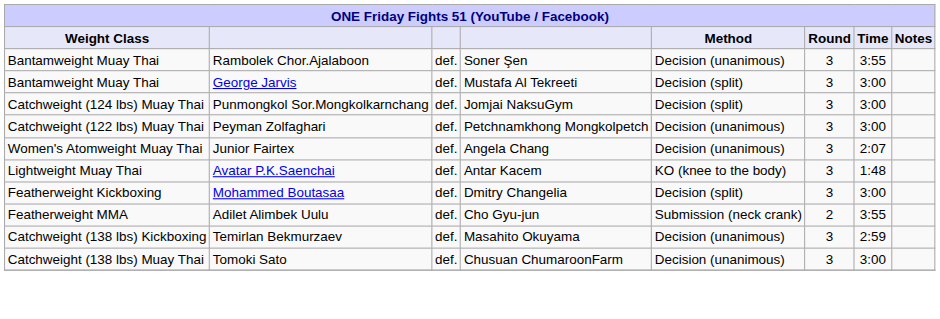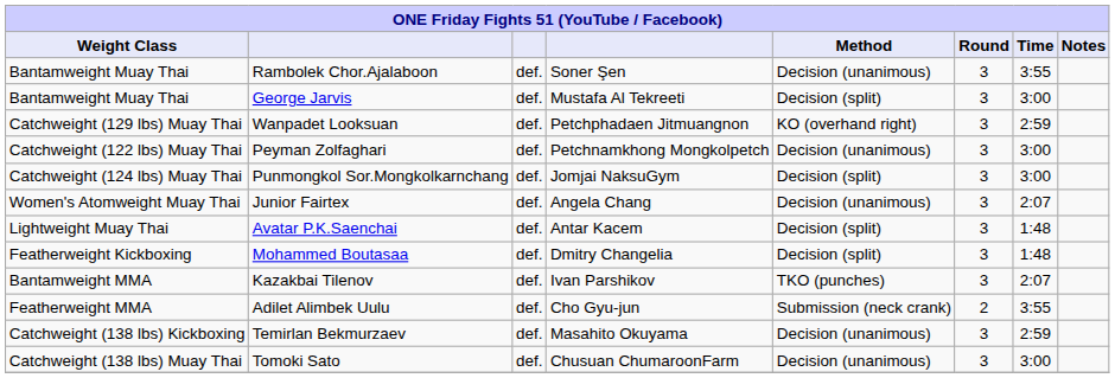 <table class="wikitable" style="font-size: 80%;">
 <tr>
 <th colspan="8" style="background-color: #ccf; color: #000080; text-align: center;"><strong>ONE Friday Fights 51 (YouTube / Facebook)</strong></th>
 </tr>
 <tr>
 <th colspan="1" style="background-color: #E6E8FA; color: #000000; text-align: center;">Weight Class</th>
 <th colspan="1" style="background-color: #E6E8FA; color: #000000; text-align: center;"></th>
 <th colspan="1" style="background-color: #E6E8FA; color: #000000; text-align: center;"></th>
 <th colspan="1" style="background-color: #E6E8FA; color: #000000; text-align: center;"></th>
 <th colspan="1" style="background-color: #E6E8FA; color: #000000; text-align: center;">Method</th>
 <th colspan="1" style="background-color: #E6E8FA; color: #000000; text-align: center;">Round</th>
 <th colspan="1" style="background-color: #E6E8FA; color: #000000; text-align: center;">Time</th>
 <th colspan="1" style="background-color: #E6E8FA; color: #000000; text-align: center;">Notes</th>
 </tr>
 <tr>
 <td>Bantamweight Muay Thai</td>
 <td> Rambolek Chor.Ajalaboon</td>
 <td>def.</td>
 <td> Soner Şen</td>
 <td>Decision (unanimous)</td>
 <td align=center>3</td>
 <td align=center>3:55</td>
 <td></td>
 </tr>
 <tr>
 <td>Bantamweight Muay Thai</td>
 <td> <a href='#'>George Jarvis</a></td>
 <td>def.</td>
 <td> Mustafa Al Tekreeti</td>
 <td>Decision (split)</td>
 <td align=center>3</td>
 <td align=center>3:00</td>
 <td></td>
 </tr>
 <tr>
-<td>Catchweight (124 lbs) Muay Thai</td>
-<td> Punmongkol Sor.Mongkolkarnchang</td>
+<td>Catchweight (129 lbs) Muay Thai</td>
+<td> Wanpadet Looksuan</td>
 <td>def.</td>
-<td> Jomjai NaksuGym</td>
-<td>Decision (split)</td>
+<td> Petchphadaen Jitmuangnon</td>
+<td>KO (overhand right)</td>
 <td align=center>3</td>
-<td align=center>3:00</td>
+<td align=center>2:59</td>
 <td></td>
 </tr>
 <tr>
 <td>Catchweight (122 lbs) Muay Thai</td>
 <td> Peyman Zolfaghari</td>
 <td>def.</td>
 <td> Petchnamkhong Mongkolpetch</td>
 <td>Decision (unanimous)</td>
+<td align=center>3</td>
+<td align=center>3:00</td>
+<td></td>
+</tr>
+<tr>
+<td>Catchweight (124 lbs) Muay Thai</td>
+<td> Punmongkol Sor.Mongkolkarnchang</td>
+<td>def.</td>
+<td> Jomjai NaksuGym</td>
+<td>Decision (split)</td>
 <td align=center>3</td>
 <td align=center>3:00</td>
 <td></td>
 </tr>
 <tr>
 <td>Women's Atomweight Muay Thai</td>
 <td> Junior Fairtex</td>
 <td>def.</td>
 <td> Angela Chang</td>
 <td>Decision (unanimous)</td>
 <td align=center>3</td>
 <td align=center>2:07</td>
 <td></td>
 </tr>
 <tr>
 <td>Lightweight Muay Thai</td>
 <td> <a href='#'>Avatar P.K.Saenchai</a></td>
 <td>def.</td>
 <td> Antar Kacem</td>
-<td>KO (knee to the body)</td>
+<td>Decision (split)</td>
 <td align=center>3</td>
 <td align=center>1:48</td>
 <td></td>
 </tr>
 <tr>
 <td>Featherweight Kickboxing</td>
 <td> <a href='#'>Mohammed Boutasaa</a></td>
 <td>def.</td>
 <td> Dmitry Changelia</td>
 <td>Decision (split)</td>
 <td align=center>3</td>
-<td align=center>3:00</td>
+<td align=center>1:48</td>
+<td></td>
+</tr>
+<tr>
+<td>Bantamweight MMA</td>
+<td> Kazakbai Tilenov</td>
+<td>def.</td>
+<td> Ivan Parshikov</td>
+<td>TKO (punches)</td>
+<td align=center>3</td>
+<td align=center>2:07</td>
 <td></td>
 </tr>
 <tr>
 <td>Featherweight MMA</td>
 <td> Adilet Alimbek Uulu</td>
 <td>def.</td>
 <td> Cho Gyu-jun</td>
 <td>Submission (neck crank)</td>
 <td align=center>2</td>
 <td align=center>3:55</td>
 <td></td>
 </tr>
 <tr>
 <td>Catchweight (138 lbs) Kickboxing</td>
 <td> Temirlan Bekmurzaev</td>
 <td>def.</td>
 <td> Masahito Okuyama</td>
 <td>Decision (unanimous)</td>
 <td align=center>3</td>
 <td align=center>2:59</td>
 <td></td>
 </tr>
 <tr>
 <td>Catchweight (138 lbs) Muay Thai</td>
 <td> Tomoki Sato</td>
 <td>def.</td>
 <td> Chusuan ChumaroonFarm</td>
 <td>Decision (unanimous)</td>
 <td align=center>3</td>
 <td align=center>3:00</td>
 <td></td>
 </tr>
 <tr>
 </tr>
 </table>
